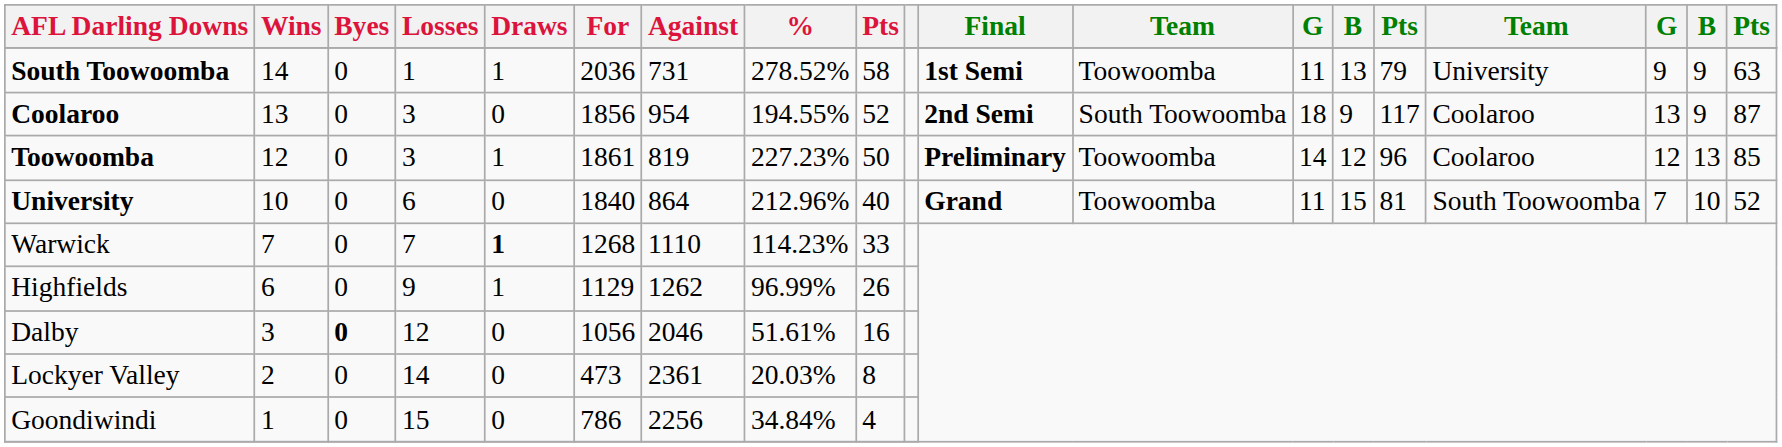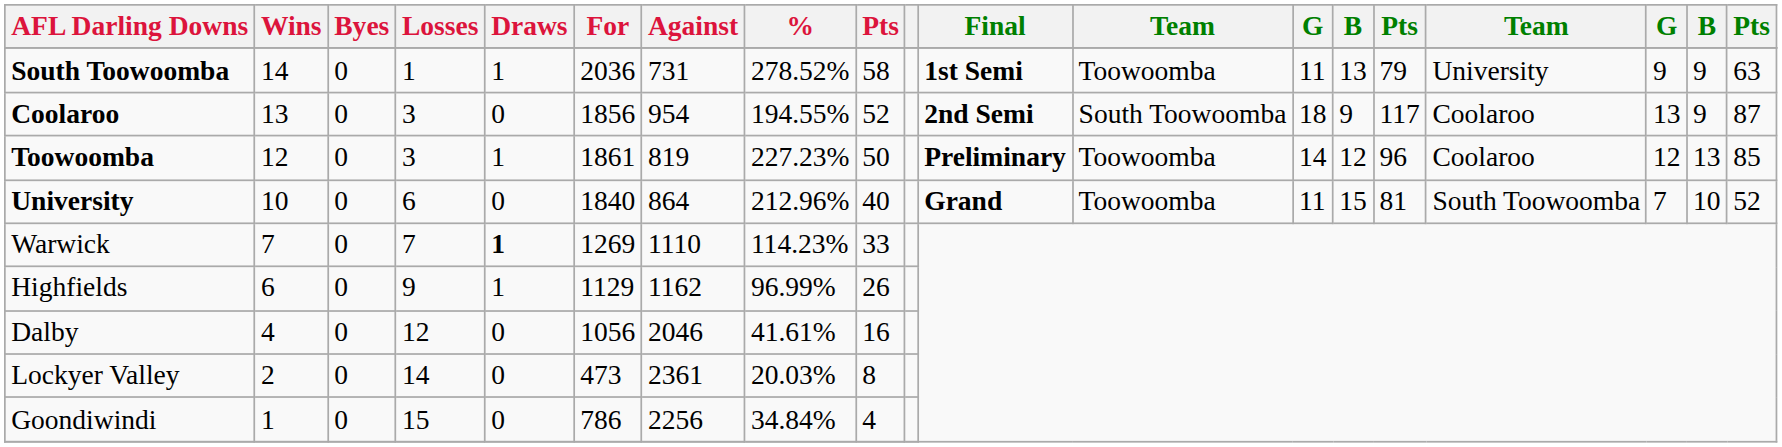 <table class="wikitable">
 <tr>
 <th style="color:crimson">AFL Darling Downs</th>
 <th style="color:crimson">Wins</th>
 <th style="color:crimson">Byes</th>
 <th style="color:crimson">Losses</th>
 <th style="color:crimson">Draws</th>
 <th style="color:crimson">For</th>
 <th style="color:crimson">Against</th>
 <th style="color:crimson">%</th>
 <th style="color:crimson">Pts</th>
 <th></th>
 <th style="color:green">Final</th>
 <th style="color:green">Team</th>
 <th style="color:green">G</th>
 <th style="color:green">B</th>
 <th style="color:green">Pts</th>
 <th style="color:green">Team</th>
 <th style="color:green">G</th>
 <th style="color:green">B</th>
 <th style="color:green">Pts</th>
 </tr>
 <tr>
 </tr>
 <tr>
 </tr>
 <tr>
 <td><strong>	South Toowoomba	</strong></td>
 <td>14</td>
 <td>0</td>
 <td>1</td>
 <td>1</td>
 <td>2036</td>
 <td>731</td>
 <td>278.52%</td>
 <td>58</td>
 <td></td>
 <td><strong>1st Semi</strong></td>
 <td>Toowoomba</td>
 <td>11</td>
 <td>13</td>
 <td>79</td>
 <td>University</td>
 <td>9</td>
 <td>9</td>
 <td>63</td>
 </tr>
 <tr>
 <td><strong>	Coolaroo	</strong></td>
 <td>13</td>
 <td>0</td>
 <td>3</td>
 <td>0</td>
 <td>1856</td>
 <td>954</td>
 <td>194.55%</td>
 <td>52</td>
 <td></td>
 <td><strong>2nd Semi</strong></td>
 <td>South Toowoomba</td>
 <td>18</td>
 <td>9</td>
 <td>117</td>
 <td>Coolaroo</td>
 <td>13</td>
 <td>9</td>
 <td>87</td>
 </tr>
 <tr>
 <td><strong>	Toowoomba	</strong></td>
 <td>12</td>
 <td>0</td>
 <td>3</td>
 <td>1</td>
 <td>1861</td>
 <td>819</td>
 <td>227.23%</td>
 <td>50</td>
 <td></td>
 <td><strong>Preliminary</strong></td>
 <td>Toowoomba</td>
 <td>14</td>
 <td>12</td>
 <td>96</td>
 <td>Coolaroo</td>
 <td>12</td>
 <td>13</td>
 <td>85</td>
 </tr>
 <tr>
 <td><strong>	University	</strong></td>
 <td>10</td>
 <td>0</td>
 <td>6</td>
 <td>0</td>
 <td>1840</td>
 <td>864</td>
 <td>212.96%</td>
 <td>40</td>
 <td></td>
 <td><strong>Grand</strong></td>
 <td>Toowoomba</td>
 <td>11</td>
 <td>15</td>
 <td>81</td>
 <td>South Toowoomba</td>
 <td>7</td>
 <td>10</td>
 <td>52</td>
 </tr>
 <tr>
 <td>Warwick</td>
 <td>7</td>
 <td>0</td>
 <td>7</td>
 <td><strong>1</strong></td>
-<td>1268</td>
+<td>1269</td>
 <td>1110</td>
 <td>114.23%</td>
 <td>33</td>
 <td></td>
 </tr>
 <tr>
 <td>Highfields</td>
 <td>6</td>
 <td>0</td>
 <td>9</td>
 <td>1</td>
 <td>1129</td>
-<td>1262</td>
+<td>1162</td>
 <td>96.99%</td>
 <td>26</td>
 <td></td>
 </tr>
 <tr>
 <td>Dalby</td>
-<td>3</td>
-<td><strong>0</strong></td>
+<td>4</td>
+<td>0</td>
 <td>12</td>
 <td>0</td>
 <td>1056</td>
 <td>2046</td>
-<td>51.61%</td>
+<td>41.61%</td>
 <td>16</td>
 <td></td>
 </tr>
 <tr>
 <td>Lockyer Valley</td>
 <td>2</td>
 <td>0</td>
 <td>14</td>
 <td>0</td>
 <td>473</td>
 <td>2361</td>
 <td>20.03%</td>
 <td>8</td>
 <td></td>
 </tr>
 <tr>
 <td>Goondiwindi</td>
 <td>1</td>
 <td>0</td>
 <td>15</td>
 <td>0</td>
 <td>786</td>
 <td>2256</td>
 <td>34.84%</td>
 <td>4</td>
 <td></td>
 </tr>
 <tr>
 </tr>
 </table>
